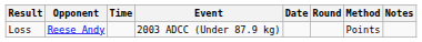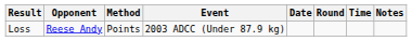 <table class="wikitable" style="margin:0.5em auto; font-size:88%">
 <tr>
 <th>Result</th>
 <th>Opponent</th>
-<th>Time</th>
+<th>Method</th>
 <th>Event</th>
 <th>Date</th>
 <th>Round</th>
-<th>Method</th>
+<th>Time</th>
 <th>Notes</th>
 </tr>
 <tr>
 <td>Loss</td>
 <td> <a href='#'>Reese Andy</a></td>
-<td></td>
+<td>Points</td>
 <td>2003 ADCC  (Under 87.9 kg)</td>
 <td></td>
 <td></td>
-<td>Points</td>
+<td></td>
 <td></td>
 </tr>
 </table>
